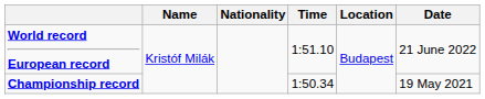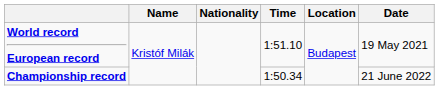 <table class=wikitable>
 <tr>
 <th></th>
 <th>Name</th>
 <th>Nationality</th>
 <th>Time</th>
 <th>Location</th>
 <th>Date</th>
 </tr>
 <tr>
 <td><strong><a href='#'>World record</a><hr><a href='#'>European record</a></strong></td>
 <td rowspan=2><a href='#'>Kristóf Milák</a></td>
 <td rowspan=2></td>
 <td>1:51.10</td>
 <td rowspan=2><a href='#'>Budapest</a></td>
-<td>21 June 2022</td>
+<td>19 May 2021</td>
 </tr>
 <tr>
 <td><strong><a href='#'>Championship record</a></strong></td>
 <td>1:50.34</td>
-<td>19 May 2021</td>
+<td>21 June 2022</td>
 </tr>
 </table>
